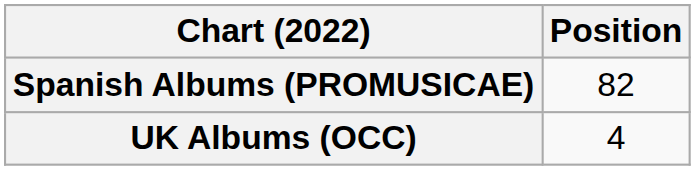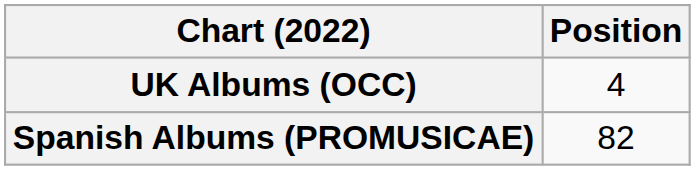 <table class="wikitable sortable plainrowheaders">
 <tr>
 <th scope="col">Chart (2022)</th>
 <th scope="col">Position</th>
 </tr>
 <tr>
+<th scope="row">UK Albums (OCC)</th>
+<td style="text-align:center">4</td>
+</tr>
+<tr>
 <th scope="row">Spanish Albums (PROMUSICAE)</th>
 <td style="text-align:center">82</td>
 </tr>
-<tr>
-<th scope="row">UK Albums (OCC)</th>
-<td style="text-align:center">4</td>
-</tr>
 </table>
